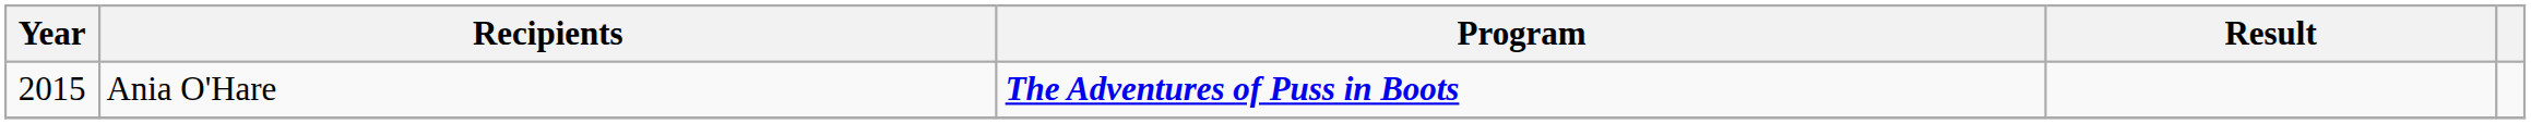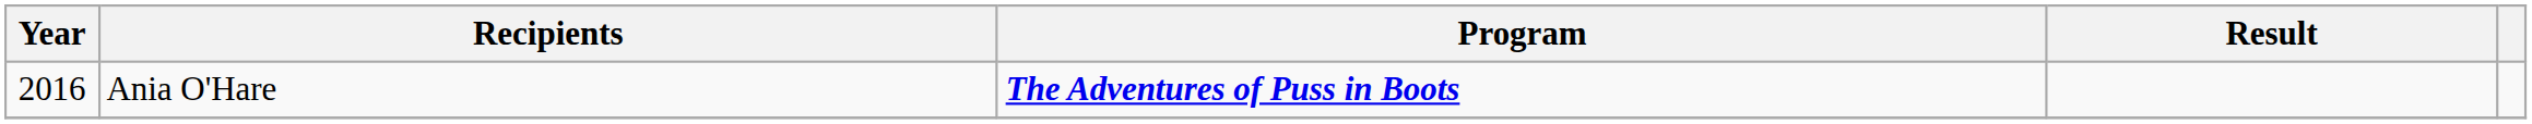 <table class="wikitable plainrowheaders" style="font-size: 90%" width=85%>
 <tr>
 <th scope="col" style="width:2%;">Year</th>
 <th scope="col" style="width:30%;">Recipients</th>
 <th scope="col" style="width:35%;">Program</th>
 <th scope="col" style="width:15%;">Result</th>
 <th scope="col" class="unsortable" style="width:1%;"></th>
 </tr>
 <tr>
-<td style="text-align:center;">2015</td>
+<td style="text-align:center;">2016</td>
 <td>Ania O'Hare</td>
 <td><strong><em><a href='#'>The Adventures of Puss in Boots</a></em></strong></td>
 <td></td>
 <td style="text-align:center;"></td>
 </tr>
 <tr>
 </tr>
 </table>
